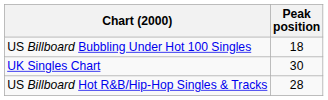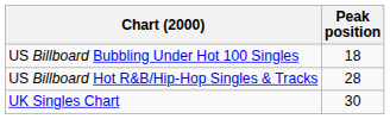 <table class="wikitable">
 <tr>
 <th>Chart (2000)</th>
 <th>Peak<br>position</th>
 </tr>
 <tr>
 <td>US <em>Billboard</em> <a href='#'>Bubbling Under Hot 100 Singles</a></td>
 <td align="center">18</td>
 </tr>
 <tr>
+<td>US <em>Billboard</em> <a href='#'>Hot R&B/Hip-Hop Singles & Tracks</a></td>
+<td align="center">28</td>
+</tr>
+<tr>
 <td><a href='#'>UK Singles Chart</a></td>
 <td align="center">30</td>
 </tr>
-<tr>
-<td>US <em>Billboard</em> <a href='#'>Hot R&B/Hip-Hop Singles & Tracks</a></td>
-<td align="center">28</td>
-</tr>
 </table>
